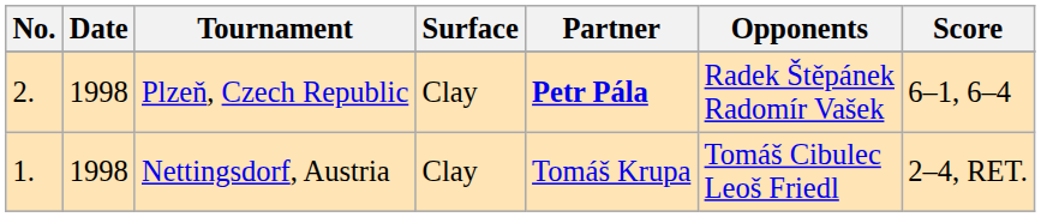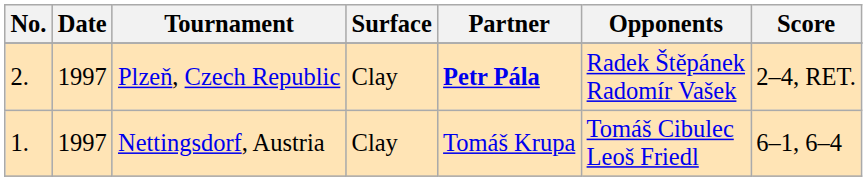 <table class="sortable wikitable">
 <tr>
 <th>No.</th>
 <th>Date</th>
 <th>Tournament</th>
 <th>Surface</th>
 <th>Partner</th>
 <th>Opponents</th>
 <th>Score</th>
 </tr>
 <tr>
 </tr>
 <tr bgcolor="moccasin">
 <td>2.</td>
-<td>1998</td>
+<td>1997</td>
 <td><a href='#'>Plzeň</a>, <a href='#'>Czech Republic</a></td>
 <td>Clay</td>
 <td><strong> <a href='#'>Petr Pála</a></strong></td>
 <td> <a href='#'>Radek Štěpánek</a> <br>  <a href='#'>Radomír Vašek</a></td>
-<td>6–1, 6–4</td>
+<td>2–4, RET.</td>
 </tr>
 <tr bgcolor="moccasin">
 <td>1.</td>
-<td>1998</td>
+<td>1997</td>
 <td><a href='#'>Nettingsdorf</a>, Austria</td>
 <td>Clay</td>
 <td> <a href='#'>Tomáš Krupa</a></td>
 <td> <a href='#'>Tomáš Cibulec</a> <br>  <a href='#'>Leoš Friedl</a></td>
-<td>2–4, RET.</td>
+<td>6–1, 6–4</td>
 </tr>
 </table>
